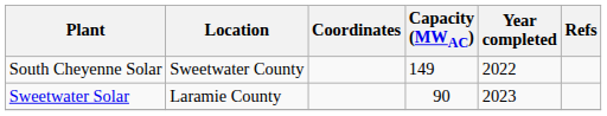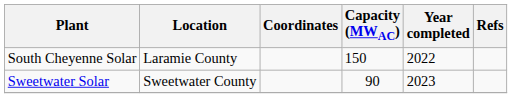 <table class="wikitable sortable">
 <tr>
 <th>Plant</th>
 <th>Location</th>
 <th>Coordinates</th>
 <th>Capacity<br>(<a href='#'>MW<sub>AC</sub></a>)</th>
 <th>Year<br>completed</th>
 <th>Refs</th>
 </tr>
 <tr>
 <td>South Cheyenne Solar</td>
-<td>Sweetwater County</td>
+<td>Laramie County</td>
 <td></td>
-<td>149</td>
+<td>150</td>
 <td>2022</td>
 <td></td>
 </tr>
 <tr>
 <td><a href='#'>Sweetwater Solar</a></td>
-<td>Laramie County</td>
+<td>Sweetwater County</td>
 <td></td>
 <td align=center>90</td>
 <td>2023</td>
 <td></td>
 </tr>
 <tr>
 </tr>
 </table>
